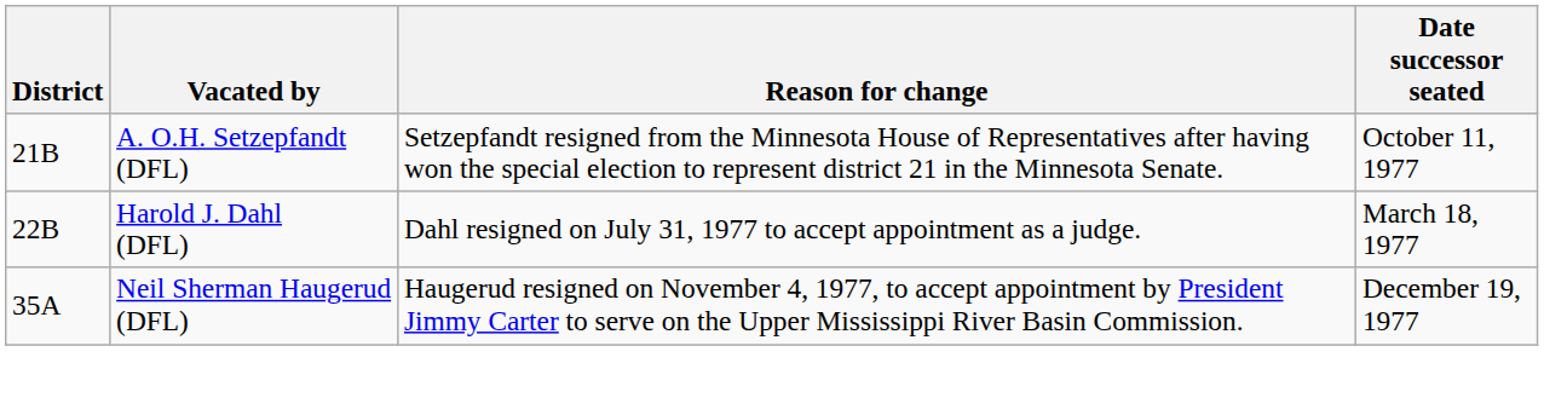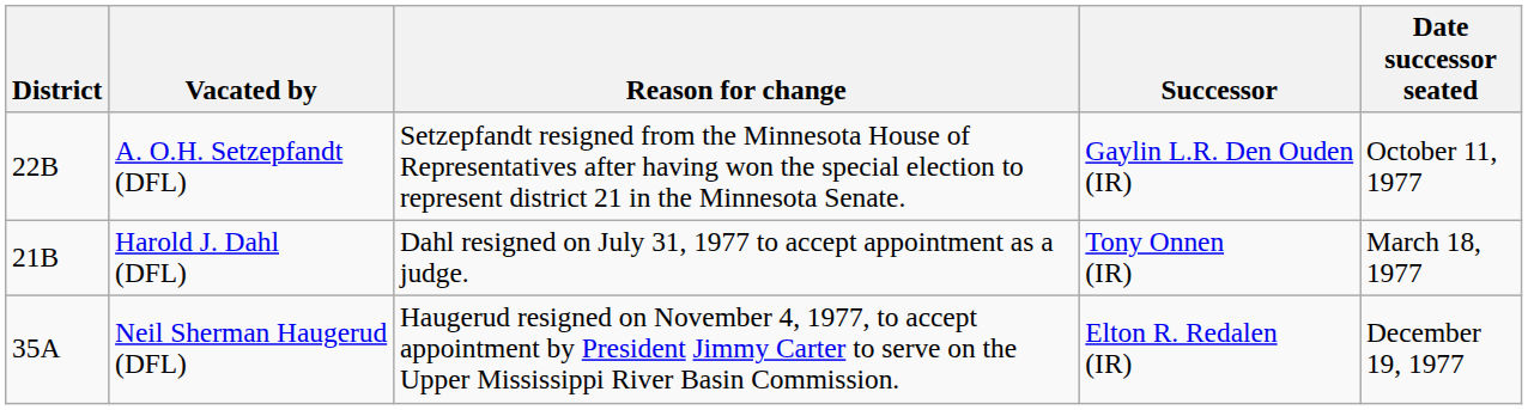 <table class="wikitable sortable">
 <tr style="vertical-align:bottom;">
 <th>District</th>
 <th>Vacated by</th>
 <th>Reason for change</th>
+<th>Successor</th>
 <th>Date successor<br>seated</th>
 </tr>
 <tr>
-<td>21B</td>
+<td>22B</td>
 <td nowrap ><a href='#'>A. O.H. Setzepfandt</a><br>(DFL)</td>
 <td>Setzepfandt resigned from the Minnesota House of Representatives after having won the special election to represent district 21 in the Minnesota Senate.</td>
+<td nowrap ><a href='#'>Gaylin L.R. Den Ouden</a><br>(IR)</td>
 <td>October 11, 1977</td>
 </tr>
 <tr>
-<td>22B</td>
+<td>21B</td>
 <td nowrap ><a href='#'>Harold J. Dahl</a><br>(DFL)</td>
 <td>Dahl resigned on July 31, 1977 to accept appointment as a judge.</td>
+<td nowrap ><a href='#'>Tony Onnen</a><br>(IR)</td>
 <td>March 18, 1977</td>
 </tr>
 <tr>
 <td>35A</td>
 <td nowrap ><a href='#'>Neil Sherman Haugerud</a><br>(DFL)</td>
 <td>Haugerud resigned on November 4, 1977, to accept appointment by <a href='#'>President</a> <a href='#'>Jimmy Carter</a> to serve on the Upper Mississippi River Basin Commission.</td>
+<td nowrap ><a href='#'>Elton R. Redalen</a><br>(IR)</td>
 <td>December 19, 1977</td>
 </tr>
 </table>
